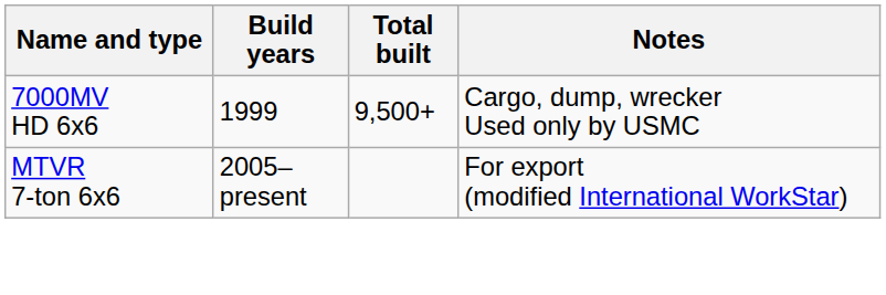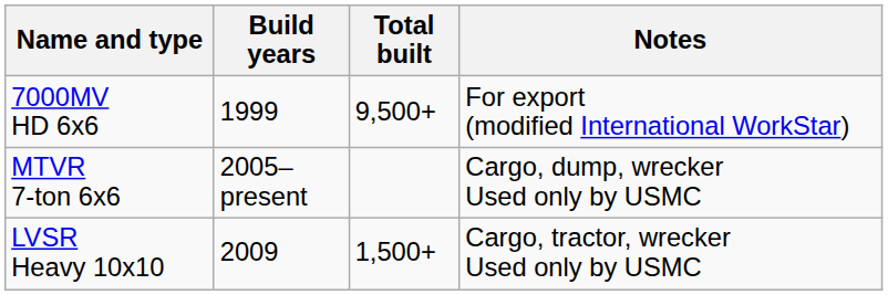 <table class="wikitable">
 <tr>
 <th style="width: 120px;">Name and type</th>
 <th style="width: 75px;">Build years</th>
 <th style="width: 60px;">Total built</th>
 <th style="width: 250px;">Notes</th>
 </tr>
 <tr>
 <td><a href='#'>7000MV</a><br>HD 6x6</td>
 <td>1999</td>
 <td>9,500+</td>
-<td>Cargo, dump, wrecker<br>Used only by USMC</td>
+<td>For export<br>(modified <a href='#'>International WorkStar</a>)</td>
 </tr>
 <tr>
 <td><a href='#'>MTVR</a><br>7-ton 6x6</td>
 <td>2005–present</td>
 <td></td>
-<td>For export<br>(modified <a href='#'>International WorkStar</a>)</td>
+<td>Cargo, dump, wrecker<br>Used only by USMC</td>
+</tr>
+<tr>
+<td><a href='#'>LVSR</a><br>Heavy 10x10</td>
+<td>2009</td>
+<td>1,500+</td>
+<td>Cargo, tractor, wrecker<br>Used only by USMC</td>
 </tr>
 </table>
